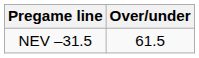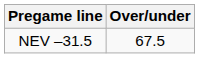 <table class="wikitable">
 <tr align="center">
 <th style=>Pregame line</th>
 <th style=>Over/under</th>
 </tr>
 <tr align="center">
 <td>NEV –31.5</td>
-<td>61.5</td>
+<td>67.5</td>
 </tr>
 </table>
